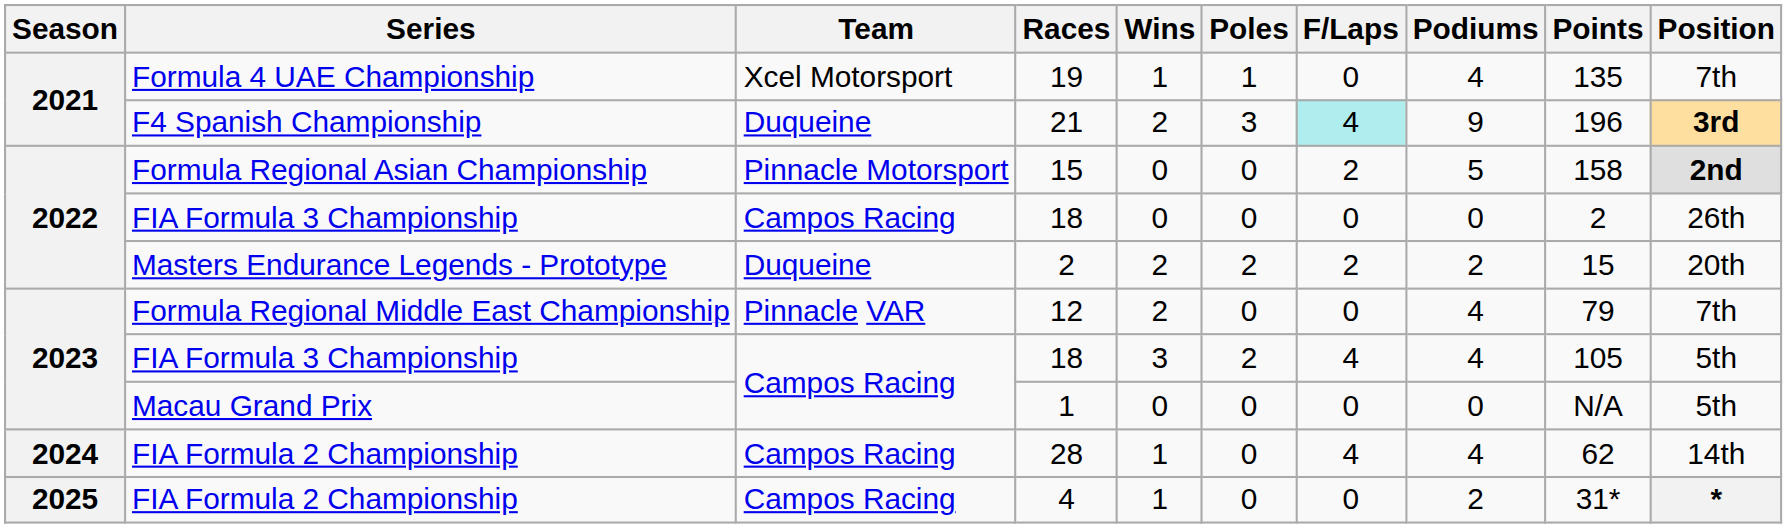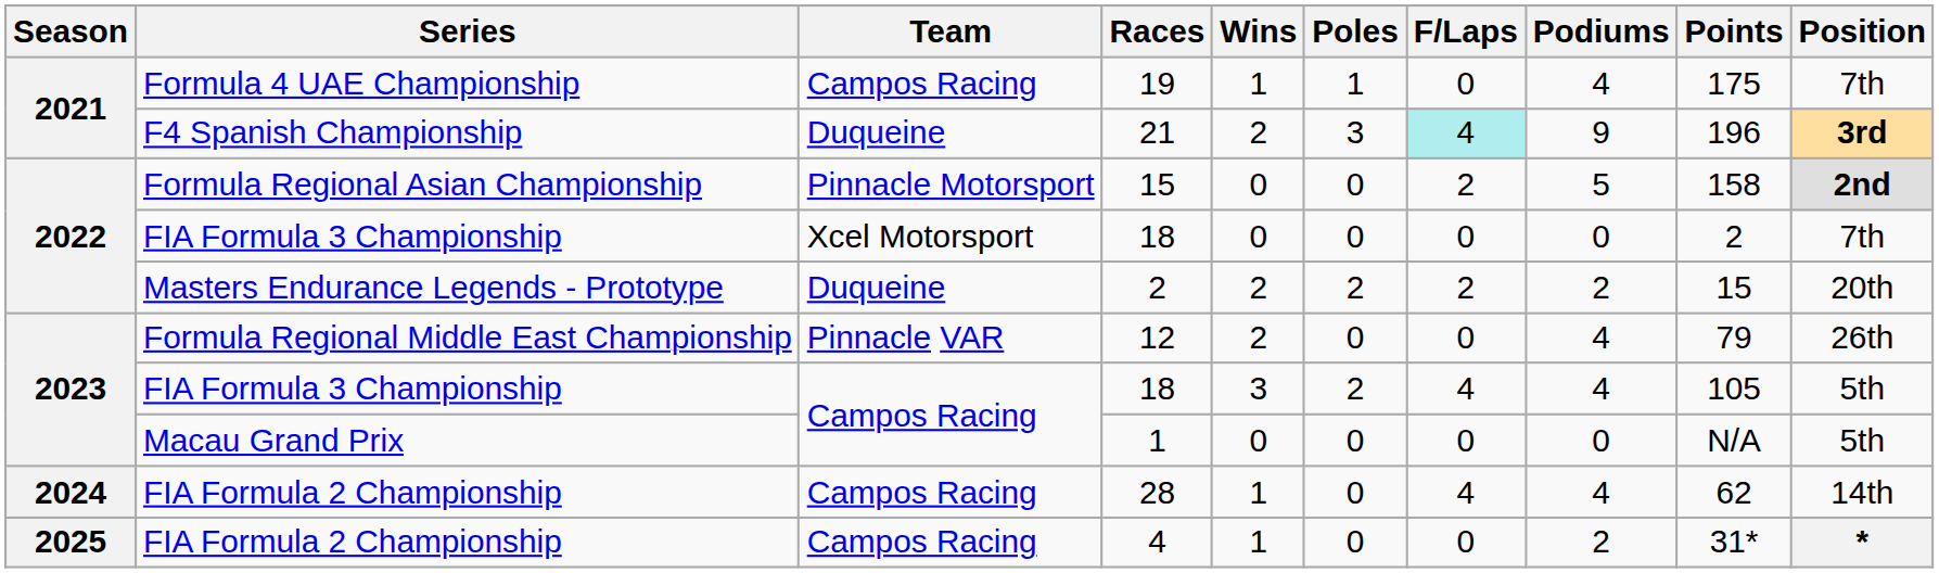 <table class="wikitable" style="font-size: 90%; text-align:center;">
 <tr>
 <th scope="col">Season</th>
 <th scope="col">Series</th>
 <th scope="col">Team</th>
 <th scope="col">Races</th>
 <th scope="col">Wins</th>
 <th scope="col">Poles</th>
 <th scope="col">F/Laps</th>
 <th scope="col">Podiums</th>
 <th scope="col">Points</th>
 <th scope="col">Position</th>
 </tr>
 <tr>
 <th scope="row" rowspan="2">2021</th>
 <td style="text-align:left;"><a href='#'>Formula 4 UAE Championship</a></td>
-<td style="text-align:left;">Xcel Motorsport</td>
+<td style="text-align:left;"><a href='#'>Campos Racing</a></td>
 <td>19</td>
 <td>1</td>
 <td>1</td>
 <td>0</td>
 <td>4</td>
-<td>135</td>
+<td>175</td>
 <td>7th</td>
 </tr>
 <tr>
 <td style="text-align:left;"><a href='#'>F4 Spanish Championship</a></td>
 <td style="text-align:left;"><a href='#'>Duqueine</a></td>
 <td>21</td>
 <td>2</td>
 <td>3</td>
 <td style="background: paleturquoise;">4</td>
 <td>9</td>
 <td>196</td>
 <td style="background:#FFDF9F;"><strong>3rd</strong></td>
 </tr>
 <tr>
 <th scope="row" rowspan="3">2022</th>
 <td style="text-align:left;"><a href='#'>Formula Regional Asian Championship</a></td>
 <td style="text-align:left;"><a href='#'>Pinnacle Motorsport</a></td>
 <td>15</td>
 <td>0</td>
 <td>0</td>
 <td>2</td>
 <td>5</td>
 <td>158</td>
 <td style="background:#DFDFDF;"><strong>2nd</strong></td>
 </tr>
 <tr>
 <td style="text-align:left;"><a href='#'>FIA Formula 3 Championship</a></td>
-<td style="text-align:left;"><a href='#'>Campos Racing</a></td>
+<td style="text-align:left;">Xcel Motorsport</td>
 <td>18</td>
 <td>0</td>
 <td>0</td>
 <td>0</td>
 <td>0</td>
 <td>2</td>
-<td>26th</td>
+<td>7th</td>
 </tr>
 <tr>
 <td style="text-align:left;"><a href='#'>Masters Endurance Legends - Prototype</a></td>
 <td style="text-align:left;"><a href='#'>Duqueine</a></td>
 <td>2</td>
 <td>2</td>
 <td>2</td>
 <td>2</td>
 <td>2</td>
 <td>15</td>
 <td>20th</td>
 </tr>
 <tr>
 <th scope="row" rowspan="3">2023</th>
 <td style="text-align:left;"><a href='#'>Formula Regional Middle East Championship</a></td>
 <td style="text-align:left;"><a href='#'>Pinnacle</a> <a href='#'>VAR</a></td>
 <td>12</td>
 <td>2</td>
 <td>0</td>
 <td>0</td>
 <td>4</td>
 <td>79</td>
-<td>7th</td>
+<td>26th</td>
 </tr>
 <tr>
 <td style="text-align:left;"><a href='#'>FIA Formula 3 Championship</a></td>
 <td style="text-align:left;" rowspan="2"><a href='#'>Campos Racing</a></td>
 <td>18</td>
 <td>3</td>
 <td>2</td>
 <td>4</td>
 <td>4</td>
 <td>105</td>
 <td>5th</td>
 </tr>
 <tr>
 <td style="text-align:left;"><a href='#'>Macau Grand Prix</a></td>
 <td>1</td>
 <td>0</td>
 <td>0</td>
 <td>0</td>
 <td>0</td>
 <td>N/A</td>
 <td>5th</td>
 </tr>
 <tr>
 <th scope="row">2024</th>
 <td style="text-align:left;"><a href='#'>FIA Formula 2 Championship</a></td>
 <td style="text-align:left;"><a href='#'>Campos Racing</a></td>
 <td>28</td>
 <td>1</td>
 <td>0</td>
 <td>4</td>
 <td>4</td>
 <td>62</td>
 <td>14th</td>
 </tr>
 <tr>
 <th>2025</th>
 <td style="text-align:left;"><a href='#'>FIA Formula 2 Championship</a></td>
 <td style="text-align:left;"><a href='#'>Campos Racing</a></td>
 <td>4</td>
 <td>1</td>
 <td>0</td>
 <td>0</td>
 <td>2</td>
 <td>31*</td>
 <th>*</th>
 </tr>
 </table>
